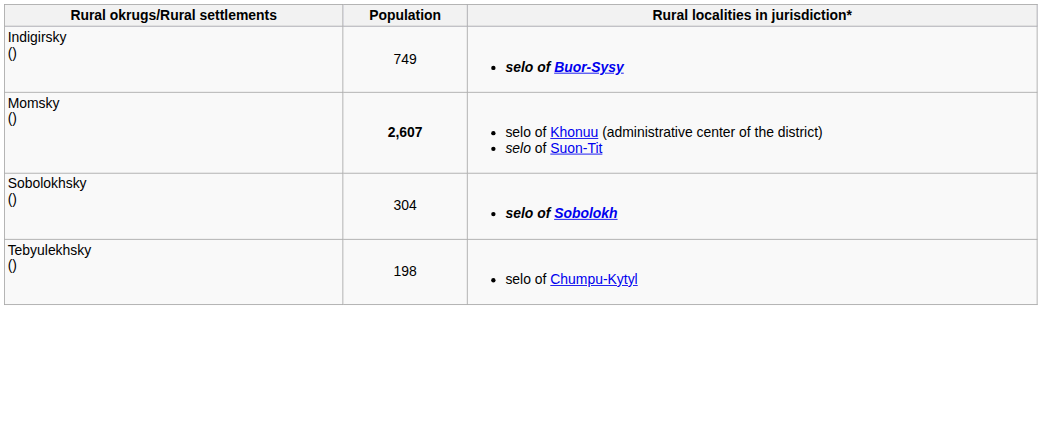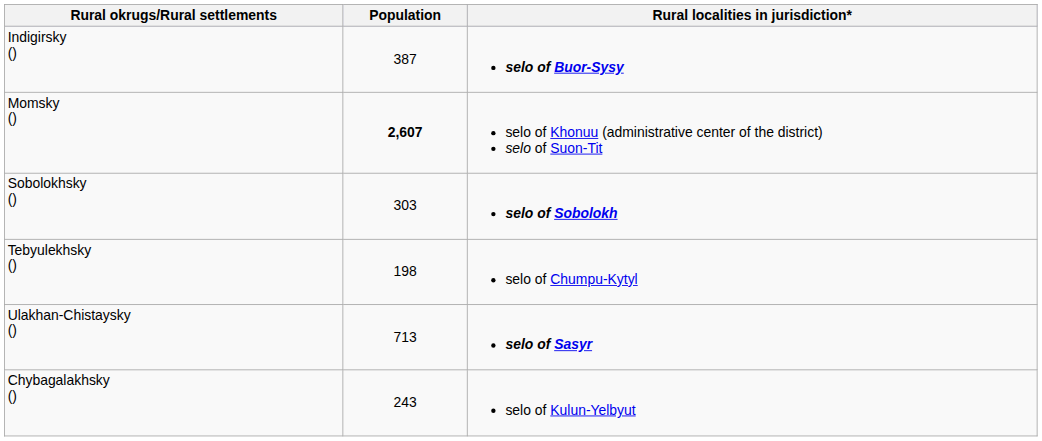 <table class="wikitable" style="width:75%">
 <tr bgcolor="#CCCCFF" align="left">
 <th>Rural okrugs/Rural settlements</th>
 <th>Population</th>
 <th>Rural localities in jurisdiction*</th>
 </tr>
 <tr>
 <td valign="top">Indigirsky<br>()</td>
-<td align="center">749</td>
+<td align="center">387</td>
 <td><br><ul><li><strong><em>selo<em> of <a href='#'>Buor-Sysy</a><strong></li></ul></td>
 </tr>
 <tr>
 <td valign="top">Momsky<br>()</td>
 <td align="center"><strong>2,607</strong></td>
 <td><br><ul><li></em></strong>selo</em> of <a href='#'>Khonuu</a></strong> (administrative center of the district)</li><li><em>selo</em> of <a href='#'>Suon-Tit</a></li></ul></td>
 </tr>
 <tr>
 <td valign="top">Sobolokhsky<br>()</td>
-<td align="center">304</td>
+<td align="center">303</td>
 <td><br><ul><li><strong><em>selo<em> of <a href='#'>Sobolokh</a><strong></li></ul></td>
 </tr>
 <tr>
 <td valign="top">Tebyulekhsky<br>()</td>
 <td align="center">198</td>
 <td><br><ul><li></em></strong>selo</em> of <a href='#'>Chumpu-Kytyl</a></strong></li></ul></td>
 </tr>
+<tr>
+<td valign="top">Ulakhan-Chistaysky<br>()</td>
+<td align="center">713</td>
+<td><br><ul><li><strong><em>selo<em> of <a href='#'>Sasyr</a><strong></li></ul></td>
+</tr>
+<tr>
+<td valign="top">Chybagalakhsky<br>()</td>
+<td align="center">243</td>
+<td><br><ul><li></em></strong>selo</em> of <a href='#'>Kulun-Yelbyut</a></strong></li></ul></td>
+</tr>
 </table>
